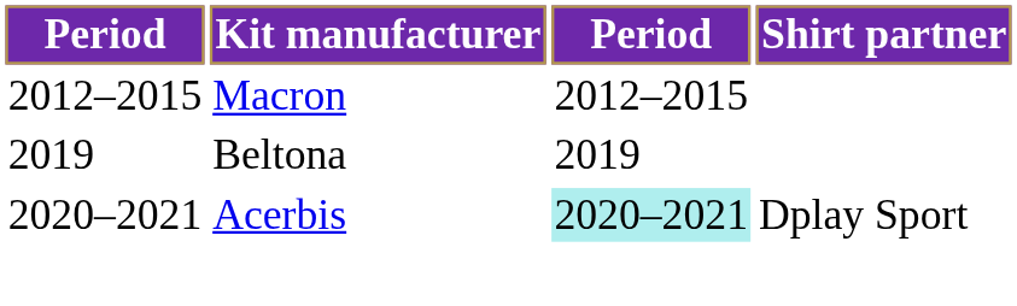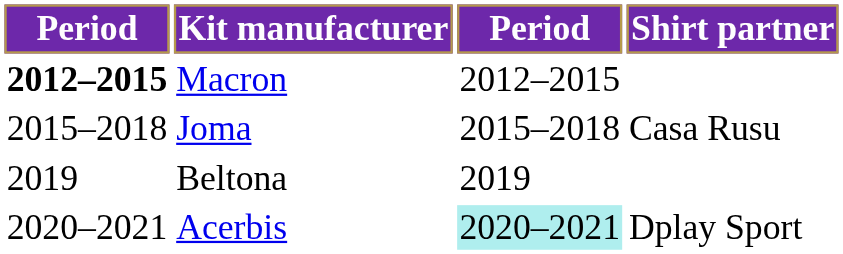 <table class="toccolours">
 <tr>
 <th style="background:#6d28aa;color:#fefefe;border:1px solid #b5994c;">Period</th>
 <th style="background:#6d28aa;color:#fefefe;border:1px solid #b5994c;">Kit manufacturer</th>
 <th style="background:#6d28aa;color:#fefefe;border:1px solid #b5994c;">Period</th>
 <th style="background:#6d28aa;color:#fefefe;border:1px solid #b5994c;">Shirt partner</th>
 </tr>
 <tr>
-<td>2012–2015</td>
+<td><strong>2012–2015</strong></td>
 <td rowspan=1> <a href='#'>Macron</a></td>
 <td>2012–2015</td>
 <td rowspan=1></td>
+</tr>
+<tr>
+<td>2015–2018</td>
+<td> <a href='#'>Joma</a></td>
+<td>2015–2018</td>
+<td>Casa Rusu</td>
+<td></td>
 </tr>
 <tr>
 <td>2019</td>
 <td> Beltona</td>
 <td>2019</td>
 <td></td>
 </tr>
 <tr>
 <td>2020–2021</td>
 <td> <a href='#'>Acerbis</a></td>
 <td style="background: paleturquoise;">2020–2021</td>
 <td>Dplay Sport</td>
 </tr>
 <tr>
 </tr>
 </table>
